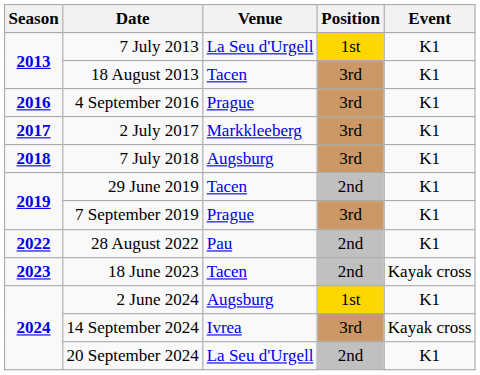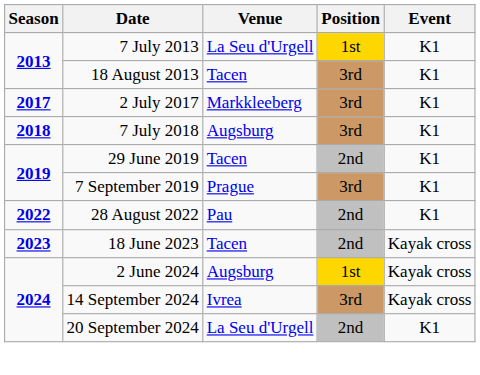 <table class="wikitable" style="text-align:center; font-size:95%;">
 <tr>
 <th>Season</th>
 <th>Date</th>
 <th>Venue</th>
 <th>Position</th>
 <th>Event</th>
 </tr>
 <tr>
 <td rowspan=2><strong><a href='#'>2013</a></strong></td>
 <td align=right>7 July 2013</td>
 <td align=left><a href='#'>La Seu d'Urgell</a></td>
 <td bgcolor=gold>1st</td>
 <td>K1</td>
 </tr>
 <tr>
 <td align=right>18 August 2013</td>
 <td align=left><a href='#'>Tacen</a></td>
-<td bgcolor=cc9966>3rd</td>
-<td>K1</td>
-</tr>
-<tr>
-<td><strong><a href='#'>2016</a></strong></td>
-<td align=right>4 September 2016</td>
-<td align=left><a href='#'>Prague</a></td>
 <td bgcolor=cc9966>3rd</td>
 <td>K1</td>
 </tr>
 <tr>
 <td><strong><a href='#'>2017</a></strong></td>
 <td align=right>2 July 2017</td>
 <td align=left><a href='#'>Markkleeberg</a></td>
 <td bgcolor=cc9966>3rd</td>
 <td>K1</td>
 </tr>
 <tr>
 <td><strong><a href='#'>2018</a></strong></td>
 <td align=right>7 July 2018</td>
 <td align=left><a href='#'>Augsburg</a></td>
 <td bgcolor=cc9966>3rd</td>
 <td>K1</td>
 </tr>
 <tr>
 <td rowspan=2><strong><a href='#'>2019</a></strong></td>
 <td align=right>29 June 2019</td>
 <td align=left><a href='#'>Tacen</a></td>
 <td bgcolor=silver>2nd</td>
 <td>K1</td>
 </tr>
 <tr>
 <td align=right>7 September 2019</td>
 <td align=left><a href='#'>Prague</a></td>
 <td bgcolor=cc9966>3rd</td>
 <td>K1</td>
 </tr>
 <tr>
 <td><strong><a href='#'>2022</a></strong></td>
 <td align=right>28 August 2022</td>
 <td align=left><a href='#'>Pau</a></td>
 <td bgcolor=silver>2nd</td>
 <td>K1</td>
 </tr>
 <tr>
 <td><strong><a href='#'>2023</a></strong></td>
 <td align=right>18 June 2023</td>
 <td align=left><a href='#'>Tacen</a></td>
 <td bgcolor=silver>2nd</td>
 <td>Kayak cross</td>
 </tr>
 <tr>
 <td rowspan=3><strong><a href='#'>2024</a></strong></td>
 <td align=right>2 June 2024</td>
 <td align=left><a href='#'>Augsburg</a></td>
 <td bgcolor=gold>1st</td>
-<td>K1</td>
+<td>Kayak cross</td>
 </tr>
 <tr>
 <td align=right>14 September 2024</td>
 <td align=left><a href='#'>Ivrea</a></td>
 <td bgcolor=cc9966>3rd</td>
 <td>Kayak cross</td>
 </tr>
 <tr>
 <td align=right>20 September 2024</td>
 <td align=left><a href='#'>La Seu d'Urgell</a></td>
 <td bgcolor=silver>2nd</td>
 <td>K1</td>
 </tr>
 </table>
